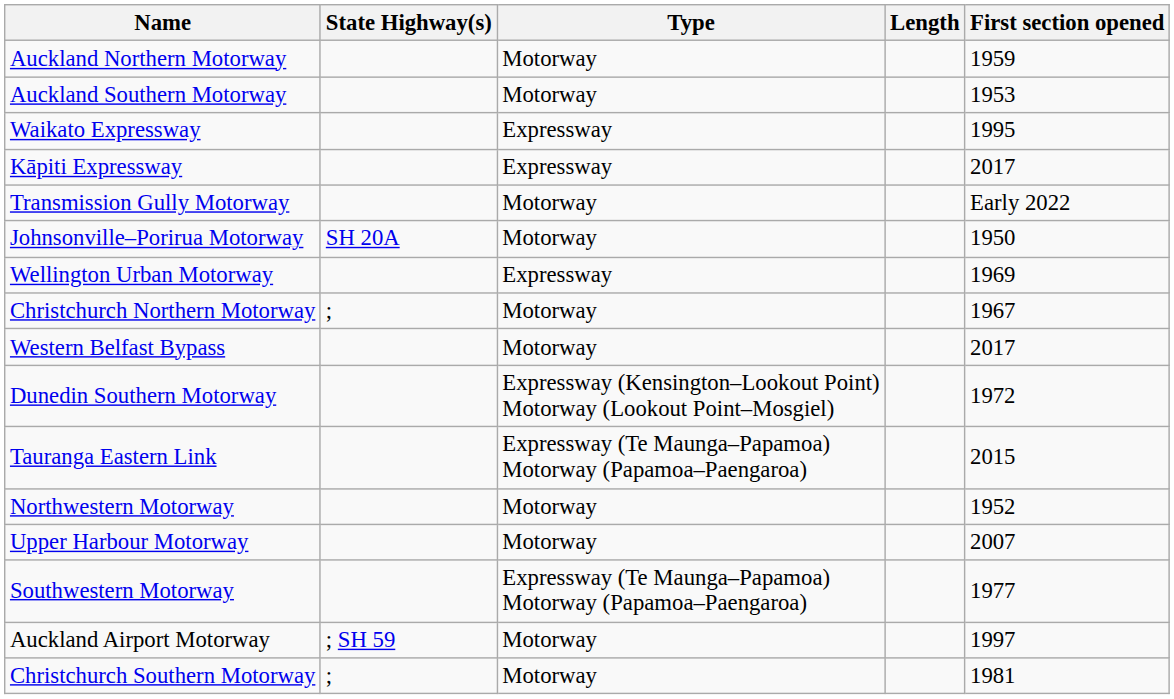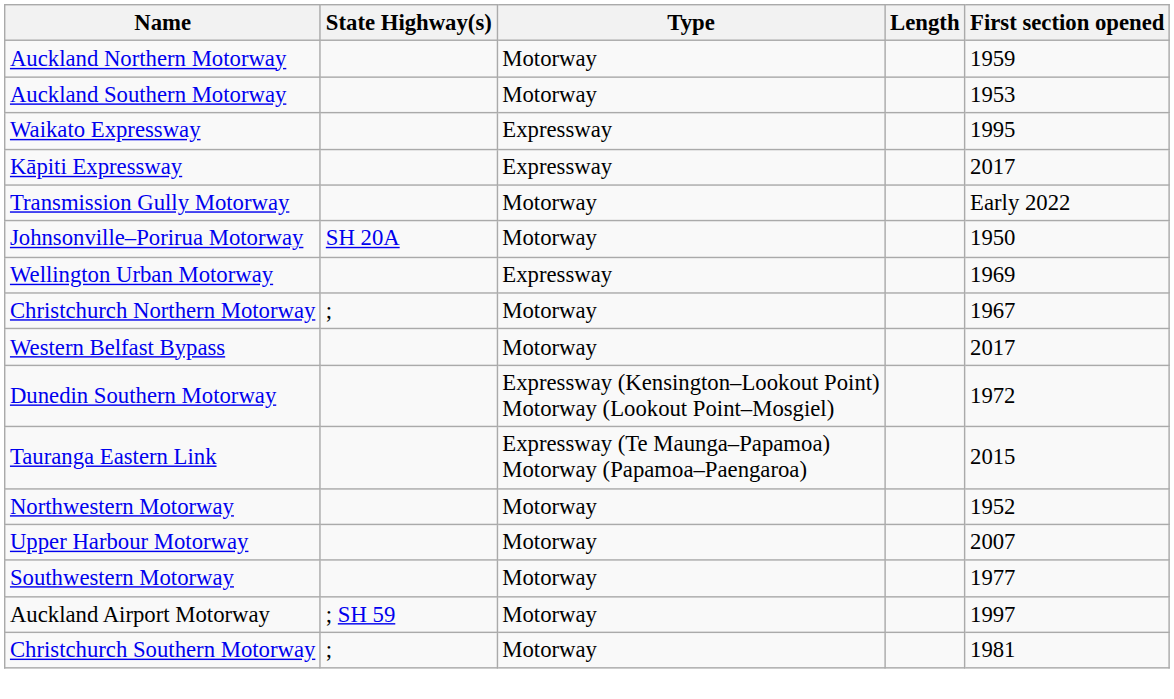 <table class="wikitable sortable">
 <tr>
 <th>Name</th>
 <th>State Highway(s)</th>
 <th>Type</th>
 <th>Length</th>
 <th>First section opened</th>
 </tr>
 <tr>
 <td><a href='#'>Auckland Northern Motorway</a></td>
 <td></td>
 <td>Motorway</td>
 <td></td>
 <td>1959</td>
 </tr>
 <tr>
 <td><a href='#'>Auckland Southern Motorway</a></td>
 <td></td>
 <td>Motorway</td>
 <td></td>
 <td>1953</td>
 </tr>
 <tr>
 <td><a href='#'>Waikato Expressway</a></td>
 <td></td>
 <td>Expressway</td>
 <td></td>
 <td>1995</td>
 </tr>
 <tr>
 <td><a href='#'>Kāpiti Expressway</a></td>
 <td></td>
 <td>Expressway</td>
 <td></td>
 <td>2017</td>
 </tr>
 <tr>
 <td><a href='#'>Transmission Gully Motorway</a></td>
 <td></td>
 <td>Motorway</td>
 <td></td>
 <td>Early 2022</td>
 </tr>
 <tr>
 <td><a href='#'>Johnsonville–Porirua Motorway</a></td>
 <td><a href='#'>SH 20A</a></td>
 <td>Motorway</td>
 <td></td>
 <td>1950</td>
 </tr>
 <tr>
 <td><a href='#'>Wellington Urban Motorway</a></td>
 <td></td>
 <td>Expressway</td>
 <td></td>
 <td>1969</td>
 </tr>
 <tr>
 <td><a href='#'>Christchurch Northern Motorway</a></td>
 <td>; </td>
 <td>Motorway</td>
 <td></td>
 <td>1967</td>
 </tr>
 <tr>
 <td><a href='#'>Western Belfast Bypass</a></td>
 <td></td>
 <td>Motorway</td>
 <td></td>
 <td>2017</td>
 </tr>
 <tr>
 <td><a href='#'>Dunedin Southern Motorway</a></td>
 <td></td>
 <td>Expressway (Kensington–Lookout Point)<br>Motorway (Lookout Point–Mosgiel)</td>
 <td></td>
 <td>1972</td>
 </tr>
 <tr>
 <td><a href='#'>Tauranga Eastern Link</a></td>
 <td></td>
 <td>Expressway (Te Maunga–Papamoa)<br>Motorway (Papamoa–Paengaroa)</td>
 <td></td>
 <td>2015</td>
 </tr>
 <tr>
 <td><a href='#'>Northwestern Motorway</a></td>
 <td></td>
 <td>Motorway</td>
 <td></td>
 <td>1952</td>
 </tr>
 <tr>
 <td><a href='#'>Upper Harbour Motorway</a></td>
 <td></td>
 <td>Motorway</td>
 <td></td>
 <td>2007</td>
 </tr>
 <tr>
 <td><a href='#'>Southwestern Motorway</a></td>
 <td></td>
-<td>Expressway (Te Maunga–Papamoa)<br>Motorway (Papamoa–Paengaroa)</td>
+<td>Motorway</td>
 <td></td>
 <td>1977</td>
 </tr>
 <tr>
 <td>Auckland Airport Motorway</td>
 <td>; <a href='#'>SH 59</a></td>
 <td>Motorway</td>
 <td></td>
 <td>1997</td>
 </tr>
 <tr>
 <td><a href='#'>Christchurch Southern Motorway</a></td>
 <td>; </td>
 <td>Motorway</td>
 <td></td>
 <td>1981</td>
 </tr>
 </table>
